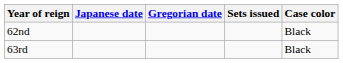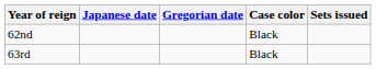 <table class="wikitable sortable">
 <tr>
 <th>Year of reign</th>
 <th class="unsortable"><a href='#'>Japanese date</a></th>
 <th><a href='#'>Gregorian date</a></th>
+<th>Case color</th>
 <th>Sets issued</th>
-<th>Case color</th>
 </tr>
 <tr>
 <td>62nd</td>
 <td></td>
 <td></td>
+<td>Black</td>
 <td></td>
-<td>Black</td>
 </tr>
 <tr>
 <td>63rd</td>
 <td></td>
 <td></td>
+<td>Black</td>
 <td></td>
-<td>Black</td>
 </tr>
 </table>
